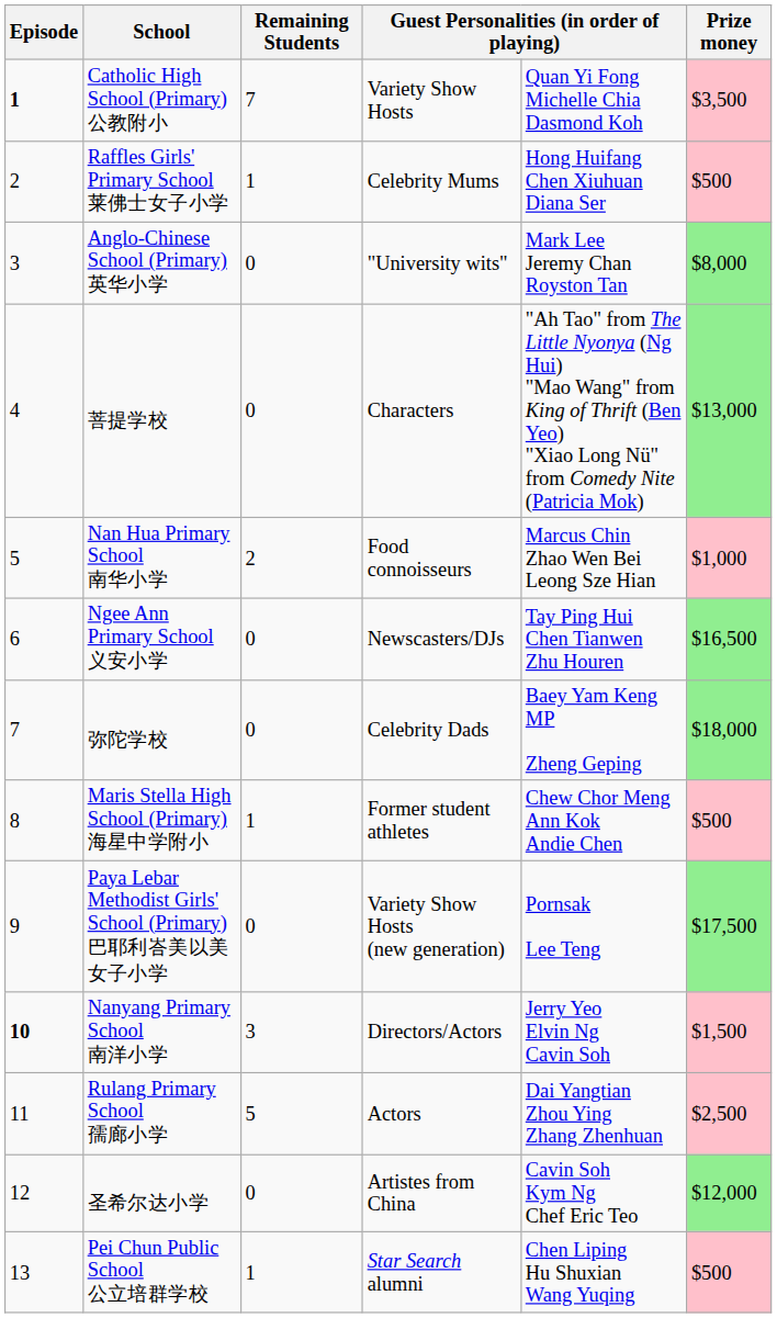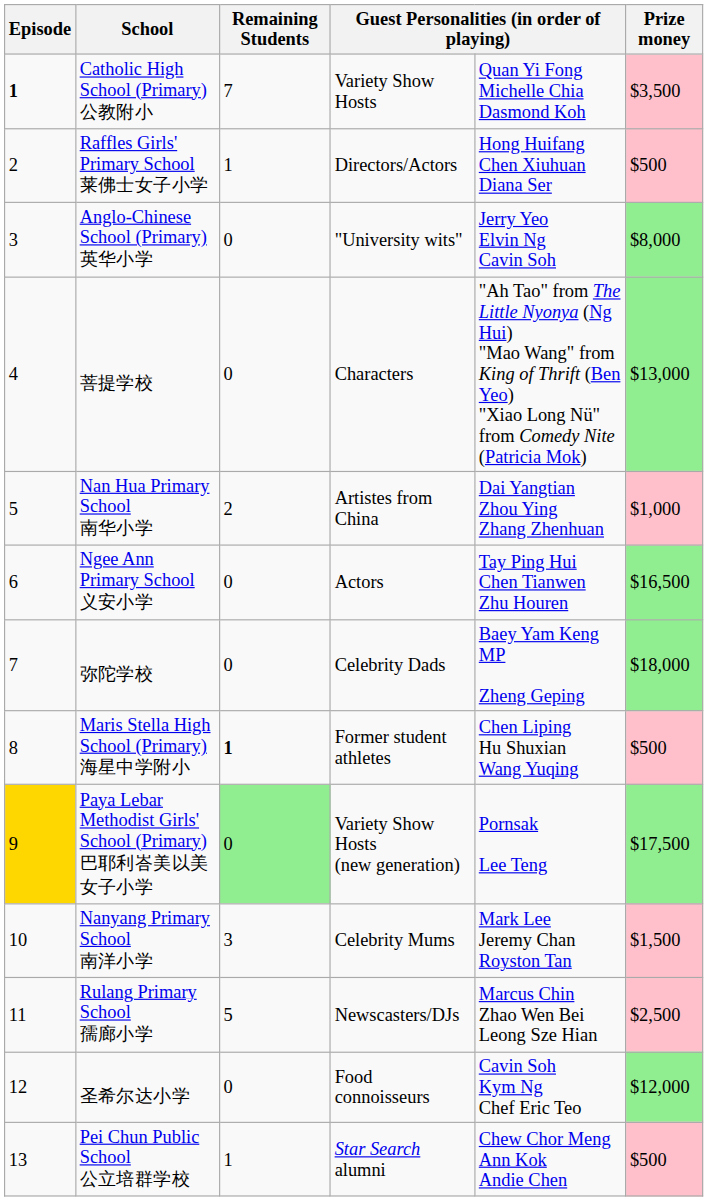 <table class="wikitable">
 <tr>
 <th>Episode</th>
 <th>School</th>
 <th>Remaining Students</th>
 <th colspan="2">Guest Personalities (in order of playing)</th>
 <th>Prize money</th>
 </tr>
 <tr>
 <td><strong>1</strong></td>
 <td><a href='#'>Catholic High School (Primary)</a> <br> 公教附小</td>
 <td>7</td>
 <td>Variety Show Hosts</td>
 <td><a href='#'>Quan Yi Fong</a><br><a href='#'>Michelle Chia</a><br><a href='#'>Dasmond Koh</a></td>
 <td style="background:pink;">$3,500</td>
 </tr>
 <tr>
 <td>2</td>
 <td><a href='#'>Raffles Girls' Primary School</a> <br> 莱佛士女子小学</td>
 <td>1</td>
-<td>Celebrity Mums</td>
+<td>Directors/Actors</td>
 <td><a href='#'>Hong Huifang</a><br><a href='#'>Chen Xiuhuan</a><br><a href='#'>Diana Ser</a></td>
 <td style="background:pink;">$500</td>
 </tr>
 <tr>
 <td>3</td>
 <td><a href='#'>Anglo-Chinese School (Primary)</a> <br> 英华小学</td>
 <td>0</td>
 <td>"University wits"</td>
-<td><a href='#'>Mark Lee</a><br>Jeremy Chan<br><a href='#'>Royston Tan</a></td>
+<td><a href='#'>Jerry Yeo</a><br><a href='#'>Elvin Ng</a><br><a href='#'>Cavin Soh</a></td>
 <td style="background:lightgreen;">$8,000</td>
 </tr>
 <tr>
 <td>4</td>
 <td> <br> 菩提学校</td>
 <td>0</td>
 <td>Characters</td>
 <td>"Ah Tao" from <em><a href='#'>The Little Nyonya</a></em> (<a href='#'>Ng Hui</a>)<br>"Mao Wang" from <em>King of Thrift</em> (<a href='#'>Ben Yeo</a>)<br>"Xiao Long Nü" from <em>Comedy Nite</em> (<a href='#'>Patricia Mok</a>)</td>
 <td style="background:lightgreen;">$13,000</td>
 </tr>
 <tr>
 <td>5</td>
 <td><a href='#'>Nan Hua Primary School</a> <br> 南华小学</td>
 <td>2</td>
-<td>Food connoisseurs</td>
-<td><a href='#'>Marcus Chin</a><br>Zhao Wen Bei<br>Leong Sze Hian</td>
+<td>Artistes from China</td>
+<td><a href='#'>Dai Yangtian</a><br><a href='#'>Zhou Ying</a><br><a href='#'>Zhang Zhenhuan</a></td>
 <td style="background:pink;">$1,000</td>
 </tr>
 <tr>
 <td>6</td>
 <td><a href='#'>Ngee Ann Primary School</a> <br> 义安小学</td>
 <td>0</td>
-<td>Newscasters/DJs</td>
+<td>Actors</td>
 <td><a href='#'>Tay Ping Hui</a><br><a href='#'>Chen Tianwen</a><br><a href='#'>Zhu Houren</a></td>
 <td style="background:lightgreen;">$16,500</td>
 </tr>
 <tr>
 <td>7</td>
 <td> <br> 弥陀学校</td>
 <td>0</td>
 <td>Celebrity Dads</td>
 <td><a href='#'>Baey Yam Keng</a> <a href='#'>MP</a><br><br><a href='#'>Zheng Geping</a></td>
 <td style="background:lightgreen;">$18,000</td>
 </tr>
 <tr>
 <td>8</td>
 <td><a href='#'>Maris Stella High School (Primary)</a> <br> 海星中学附小</td>
-<td>1</td>
+<td><strong>1</strong></td>
 <td>Former student athletes</td>
-<td><a href='#'>Chew Chor Meng</a><br><a href='#'>Ann Kok</a><br><a href='#'>Andie Chen</a></td>
+<td><a href='#'>Chen Liping</a><br>Hu Shuxian<br><a href='#'>Wang Yuqing</a></td>
 <td style="background:pink;">$500</td>
 </tr>
 <tr>
-<td>9</td>
+<td style="background: gold;">9</td>
 <td><a href='#'>Paya Lebar Methodist Girls' School (Primary)</a> <br> 巴耶利峇美以美女子小学</td>
-<td>0</td>
+<td style="background: lightgreen;">0</td>
 <td>Variety Show Hosts<br>(new generation)</td>
 <td><a href='#'>Pornsak</a><br><br><a href='#'>Lee Teng</a></td>
 <td style="background:lightgreen;">$17,500</td>
 </tr>
 <tr>
-<td><strong>10</strong></td>
+<td>10</td>
 <td><a href='#'>Nanyang Primary School</a> <br> 南洋小学</td>
 <td>3</td>
-<td>Directors/Actors</td>
-<td><a href='#'>Jerry Yeo</a><br><a href='#'>Elvin Ng</a><br><a href='#'>Cavin Soh</a></td>
+<td>Celebrity Mums</td>
+<td><a href='#'>Mark Lee</a><br>Jeremy Chan<br><a href='#'>Royston Tan</a></td>
 <td style="background:pink;">$1,500</td>
 </tr>
 <tr>
 <td>11</td>
 <td><a href='#'>Rulang Primary School</a> <br> 孺廊小学</td>
 <td>5</td>
-<td>Actors</td>
-<td><a href='#'>Dai Yangtian</a><br><a href='#'>Zhou Ying</a><br><a href='#'>Zhang Zhenhuan</a></td>
+<td>Newscasters/DJs</td>
+<td><a href='#'>Marcus Chin</a><br>Zhao Wen Bei<br>Leong Sze Hian</td>
 <td style="background:pink;">$2,500</td>
 </tr>
 <tr>
 <td>12</td>
 <td> <br> 圣希尔达小学</td>
 <td>0</td>
-<td>Artistes from China</td>
+<td>Food connoisseurs</td>
 <td><a href='#'>Cavin Soh</a><br><a href='#'>Kym Ng</a><br>Chef Eric Teo</td>
 <td style="background:lightgreen;">$12,000</td>
 </tr>
 <tr>
 <td>13</td>
 <td><a href='#'>Pei Chun Public School</a> <br> 公立培群学校</td>
 <td>1</td>
 <td><em><a href='#'>Star Search</a></em> alumni</td>
-<td><a href='#'>Chen Liping</a><br>Hu Shuxian<br><a href='#'>Wang Yuqing</a></td>
+<td><a href='#'>Chew Chor Meng</a><br><a href='#'>Ann Kok</a><br><a href='#'>Andie Chen</a></td>
 <td style="background:pink;">$500</td>
 </tr>
 </table>
